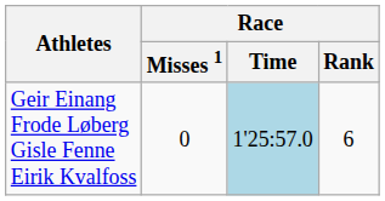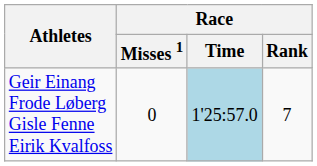 <table class="wikitable" border="1" style="font-size:90%">
 <tr>
 <th rowspan=2>Athletes</th>
 <th colspan=3>Race</th>
 </tr>
 <tr>
 <th>Misses <sup>1</sup></th>
 <th>Time</th>
 <th>Rank</th>
 </tr>
 <tr>
 <td><a href='#'>Geir Einang</a><br><a href='#'>Frode Løberg</a><br><a href='#'>Gisle Fenne</a><br><a href='#'>Eirik Kvalfoss</a></td>
 <td align=center>0</td>
 <td align=center style="background: lightblue;">1'25:57.0</td>
-<td align=center>6</td>
+<td align=center>7</td>
 </tr>
 </table>
